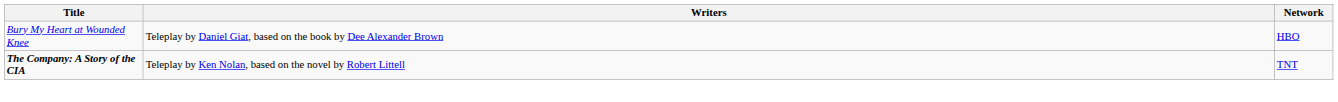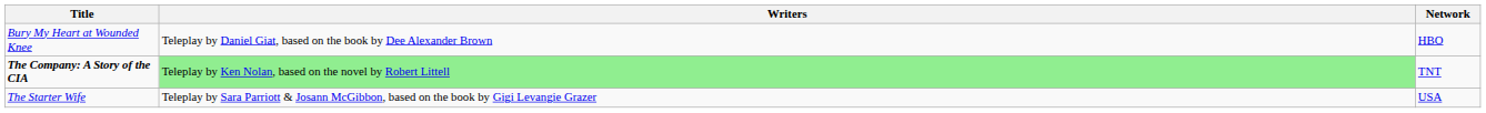 <table class="wikitable" style="width:100%;">
 <tr>
 <th style="width:200px;">Title</th>
 <th>Writers</th>
 <th style="width:80px;">Network</th>
 </tr>
 <tr>
 <td><em><a href='#'>Bury My Heart at Wounded Knee</a></em></td>
 <td>Teleplay by <a href='#'>Daniel Giat</a>, based on the book by <a href='#'>Dee Alexander Brown</a></td>
 <td><a href='#'>HBO</a></td>
 </tr>
 <tr>
 <td><strong> <em>The Company: A Story of the CIA</em> </strong></td>
-<td>Teleplay by <a href='#'>Ken Nolan</a>, based on the novel by <a href='#'>Robert Littell</a></td>
+<td style="background: lightgreen;">Teleplay by <a href='#'>Ken Nolan</a>, based on the novel by <a href='#'>Robert Littell</a></td>
 <td><a href='#'>TNT</a></td>
 </tr>
+<tr>
+<td><em><a href='#'>The Starter Wife</a></em></td>
+<td>Teleplay by <a href='#'>Sara Parriott</a> & <a href='#'>Josann McGibbon</a>, based on the book by <a href='#'>Gigi Levangie Grazer</a></td>
+<td><a href='#'>USA</a></td>
+</tr>
 </table>
